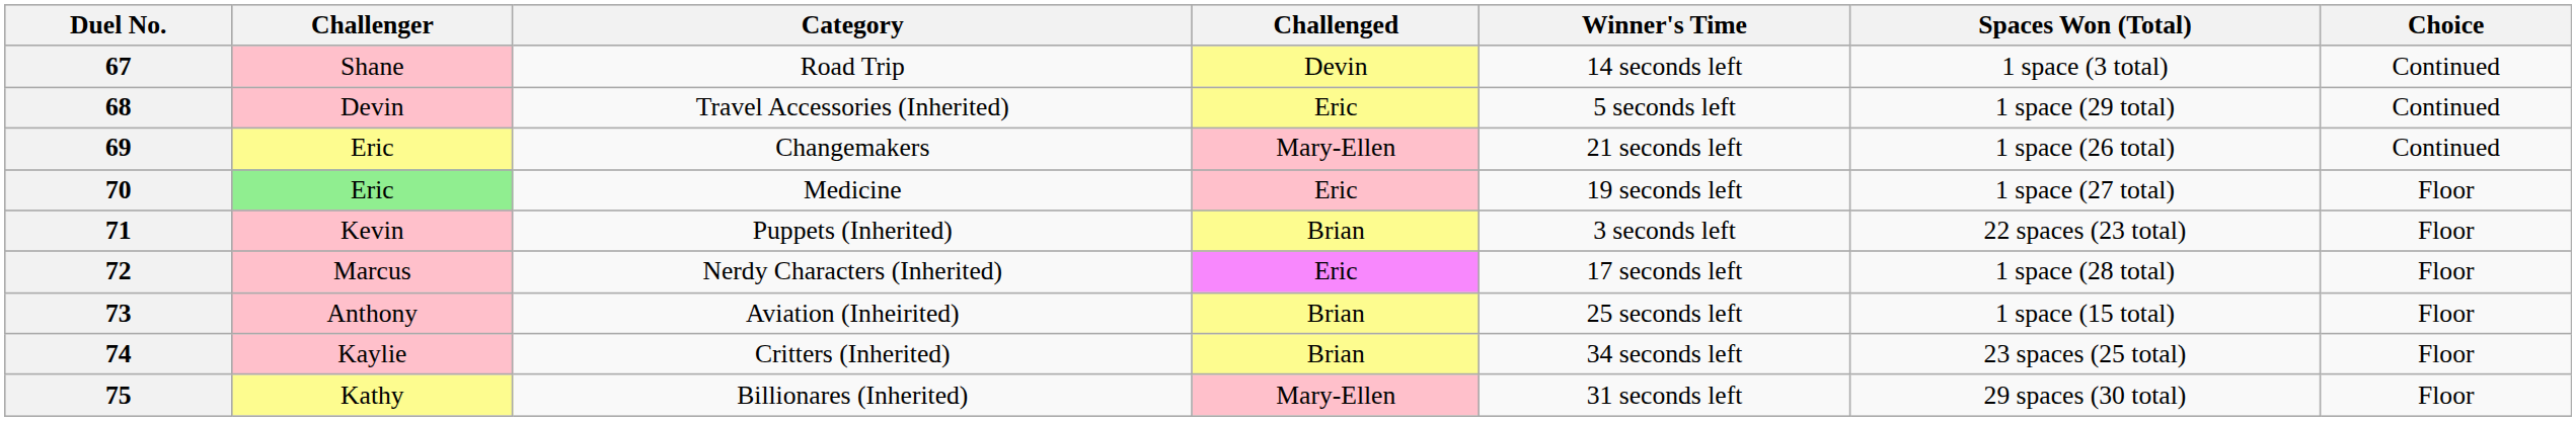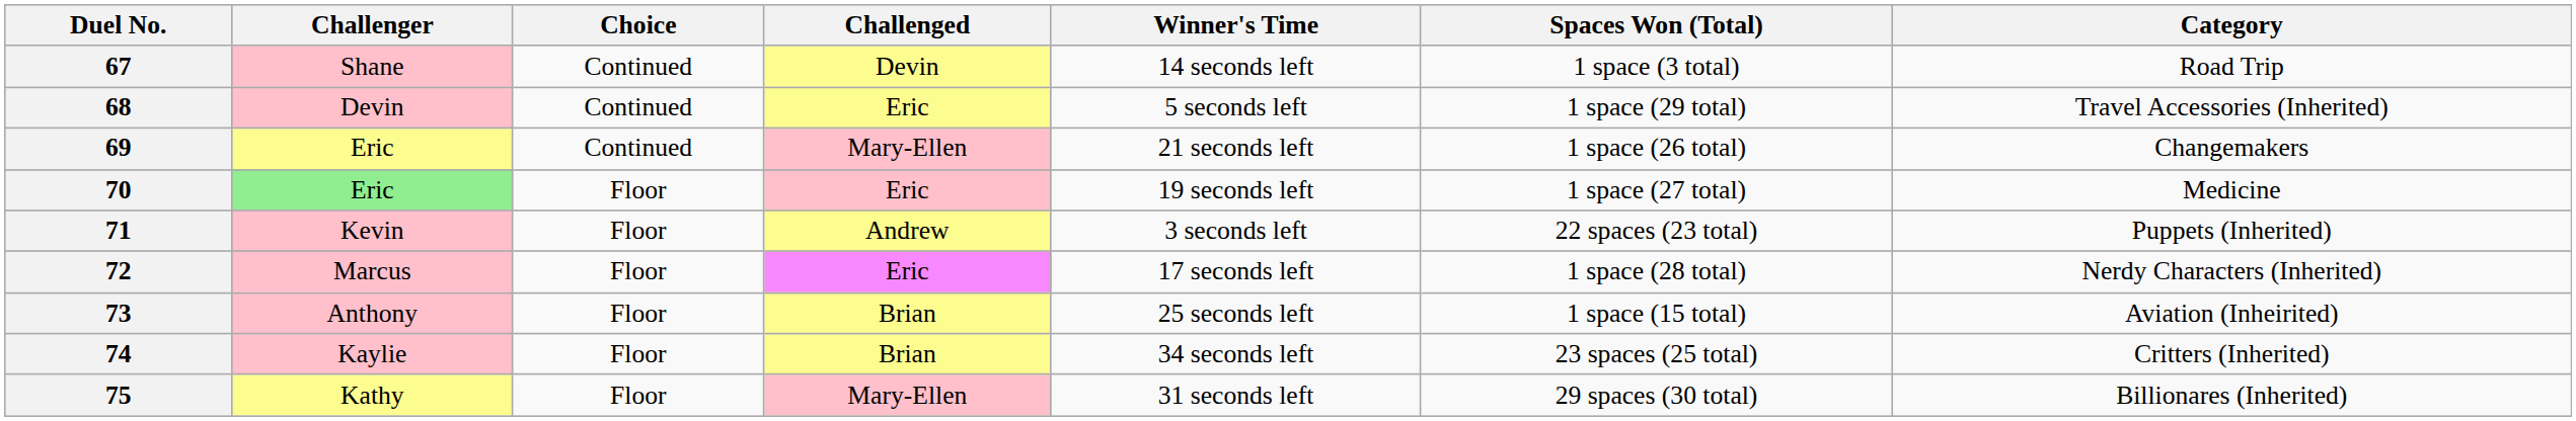 <table class="wikitable sortable mw-collapsible mw-collapsed" style="text-align:center; width:100%">
 <tr>
 <th scope="col">Duel No.</th>
 <th scope="col">Challenger</th>
-<th scope="col">Category</th>
+<th scope="col">Choice</th>
 <th scope="col">Challenged</th>
 <th scope="col">Winner's Time</th>
 <th scope="col">Spaces Won (Total)</th>
-<th scope="col">Choice</th>
+<th scope="col">Category</th>
 </tr>
 <tr>
 <th>67</th>
 <td style="background:pink;">Shane</td>
-<td>Road Trip</td>
+<td>Continued</td>
 <td style="background:#fdfc8f;">Devin</td>
 <td>14 seconds left</td>
 <td>1 space (3 total)</td>
-<td>Continued</td>
+<td>Road Trip</td>
 </tr>
 <tr>
 <th>68</th>
 <td style="background:pink;">Devin</td>
-<td>Travel Accessories (Inherited)</td>
+<td>Continued</td>
 <td style="background:#fdfc8f;">Eric</td>
 <td>5 seconds left</td>
 <td>1 space (29 total)</td>
-<td>Continued</td>
+<td>Travel Accessories (Inherited)</td>
 </tr>
 <tr>
 <th>69</th>
 <td style="background:#fdfc8f;">Eric</td>
-<td>Changemakers</td>
+<td>Continued</td>
 <td style="background:pink;">Mary-Ellen</td>
 <td>21 seconds left</td>
 <td>1 space (26 total)</td>
-<td>Continued</td>
+<td>Changemakers</td>
 </tr>
 <tr>
 <th>70</th>
 <td style="background:lightgreen;">Eric</td>
-<td>Medicine</td>
+<td>Floor</td>
 <td style="background:pink;">Eric</td>
 <td>19 seconds left</td>
 <td>1 space (27 total)</td>
-<td>Floor</td>
+<td>Medicine</td>
 </tr>
 <tr>
 <th>71</th>
 <td style="background:pink;">Kevin</td>
-<td>Puppets (Inherited)</td>
-<td style="background:#fdfc8f;">Brian</td>
+<td>Floor</td>
+<td style="background:#fdfc8f;">Andrew</td>
 <td>3 seconds left</td>
 <td>22 spaces (23 total)</td>
-<td>Floor</td>
+<td>Puppets (Inherited)</td>
 </tr>
 <tr>
 <th>72</th>
 <td style="background:pink;">Marcus</td>
-<td>Nerdy Characters (Inherited)</td>
+<td>Floor</td>
 <td style="background:#F888FD;">Eric</td>
 <td>17 seconds left</td>
 <td>1 space (28 total)</td>
-<td>Floor</td>
+<td>Nerdy Characters (Inherited)</td>
 </tr>
 <tr>
 <th>73</th>
 <td style="background:pink;">Anthony</td>
-<td>Aviation (Inheirited)</td>
+<td>Floor</td>
 <td style="background:#fdfc8f;">Brian</td>
 <td>25 seconds left</td>
 <td>1 space (15 total)</td>
-<td>Floor</td>
+<td>Aviation (Inheirited)</td>
 </tr>
 <tr>
 <th>74</th>
 <td style="background:pink;">Kaylie</td>
-<td>Critters (Inherited)</td>
+<td>Floor</td>
 <td style="background:#fdfc8f;">Brian</td>
 <td>34 seconds left</td>
 <td>23 spaces (25 total)</td>
-<td>Floor</td>
+<td>Critters (Inherited)</td>
 </tr>
 <tr>
 <th>75</th>
 <td style="background:#fdfc8f;">Kathy</td>
-<td>Billionares (Inherited)</td>
+<td>Floor</td>
 <td style="background:pink;">Mary-Ellen</td>
 <td>31 seconds left</td>
 <td>29 spaces (30 total)</td>
-<td>Floor</td>
+<td>Billionares (Inherited)</td>
 </tr>
 </table>
